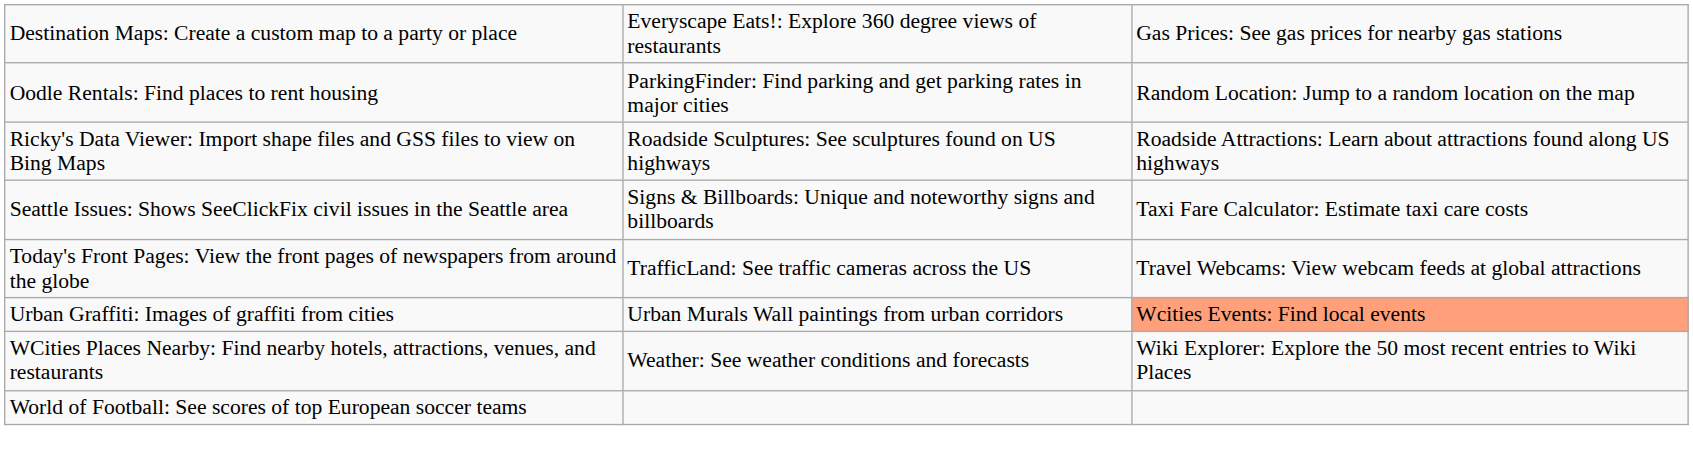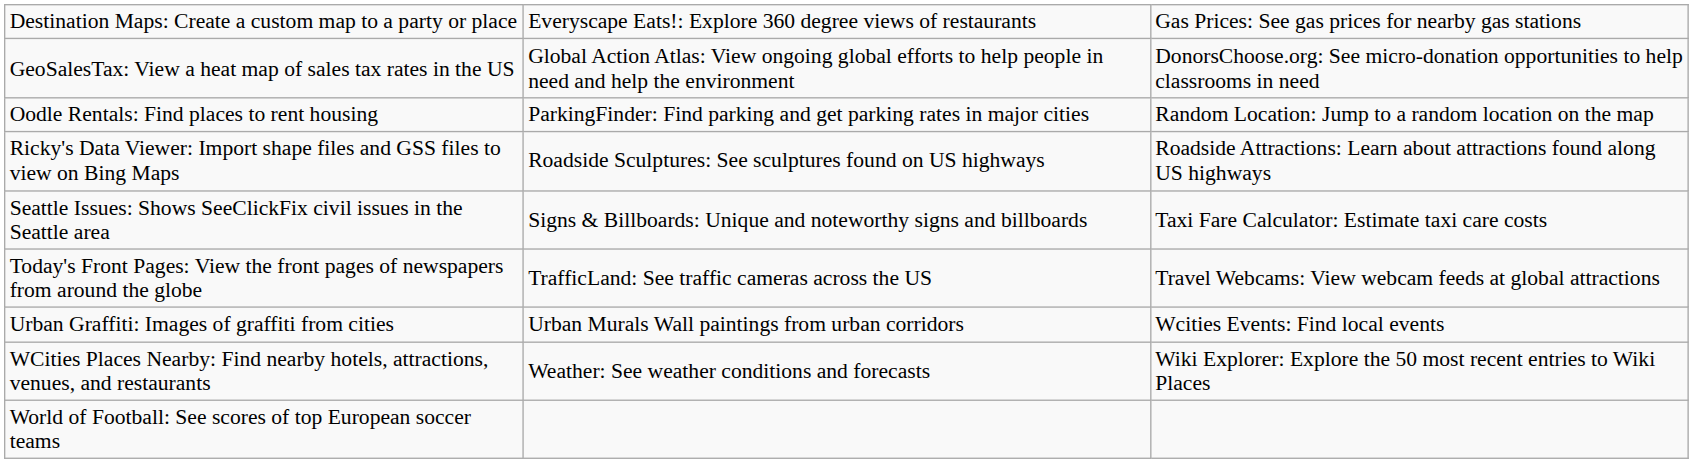 <table class="wikitable">
 <tr>
 <td>Destination Maps: Create a custom map to a party or place</td>
 <td>Everyscape Eats!: Explore 360 degree views of restaurants</td>
 <td>Gas Prices: See gas prices for nearby gas stations</td>
+</tr>
+<tr>
+<td>GeoSalesTax: View a heat map of sales tax rates in the US</td>
+<td>Global Action Atlas: View ongoing global efforts to help people in need and help the environment</td>
+<td>DonorsChoose.org: See micro-donation opportunities to help classrooms in need</td>
 </tr>
 <tr>
 <td>Oodle Rentals: Find places to rent housing</td>
 <td>ParkingFinder: Find parking and get parking rates in major cities</td>
 <td>Random Location: Jump to a random location on the map</td>
 </tr>
 <tr>
 <td>Ricky's Data Viewer: Import shape files and GSS files to view on Bing Maps</td>
 <td>Roadside Sculptures: See sculptures found on US highways</td>
 <td>Roadside Attractions: Learn about attractions found along US highways</td>
 </tr>
 <tr>
 <td>Seattle Issues: Shows SeeClickFix civil issues in the Seattle area</td>
 <td>Signs & Billboards: Unique and noteworthy signs and billboards</td>
 <td>Taxi Fare Calculator: Estimate taxi care costs</td>
 </tr>
 <tr>
 <td>Today's Front Pages: View the front pages of newspapers from around the globe</td>
 <td>TrafficLand: See traffic cameras across the US</td>
 <td>Travel Webcams: View webcam feeds at global attractions</td>
 </tr>
 <tr>
 <td>Urban Graffiti: Images of graffiti from cities</td>
 <td>Urban Murals Wall paintings from urban corridors</td>
-<td style="background: lightsalmon;">Wcities Events: Find local events</td>
+<td>Wcities Events: Find local events</td>
 </tr>
 <tr>
 <td>WCities Places Nearby: Find nearby hotels, attractions, venues, and restaurants</td>
 <td>Weather: See weather conditions and forecasts</td>
 <td>Wiki Explorer: Explore the 50 most recent entries to Wiki Places</td>
 </tr>
 <tr>
 <td>World of Football: See scores of top European soccer teams</td>
 <td></td>
 <td></td>
 </tr>
 </table>
